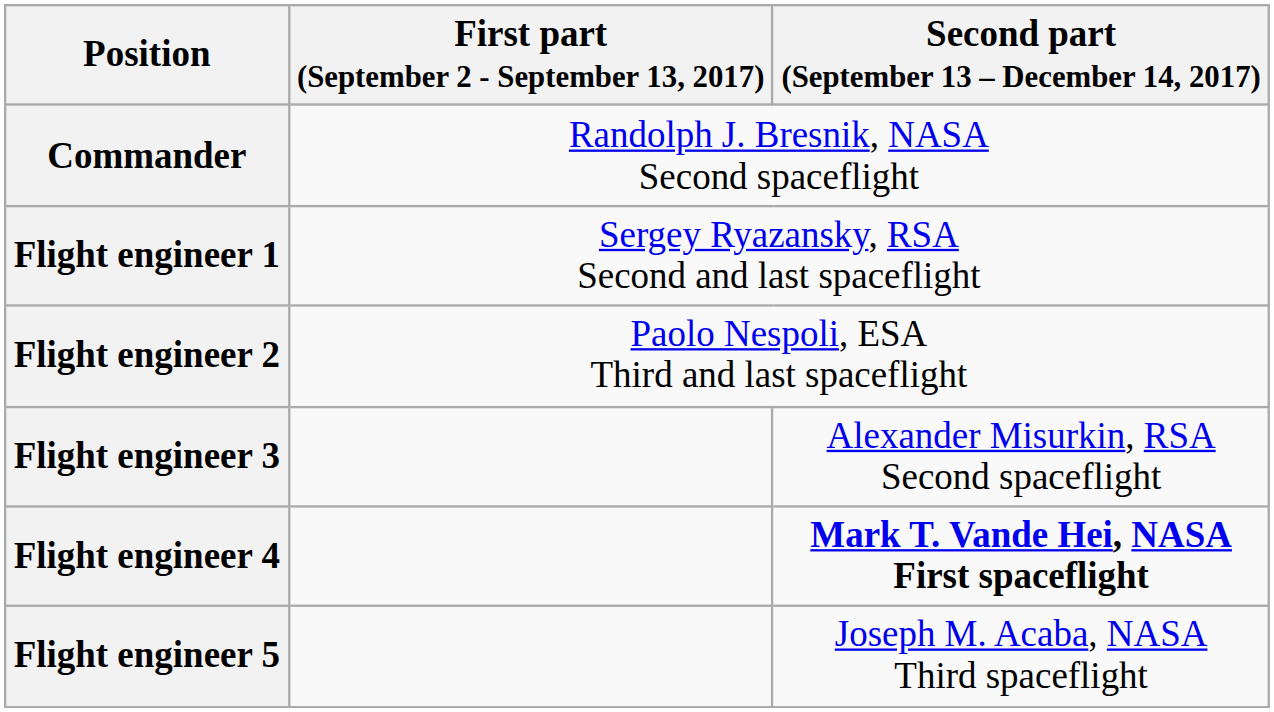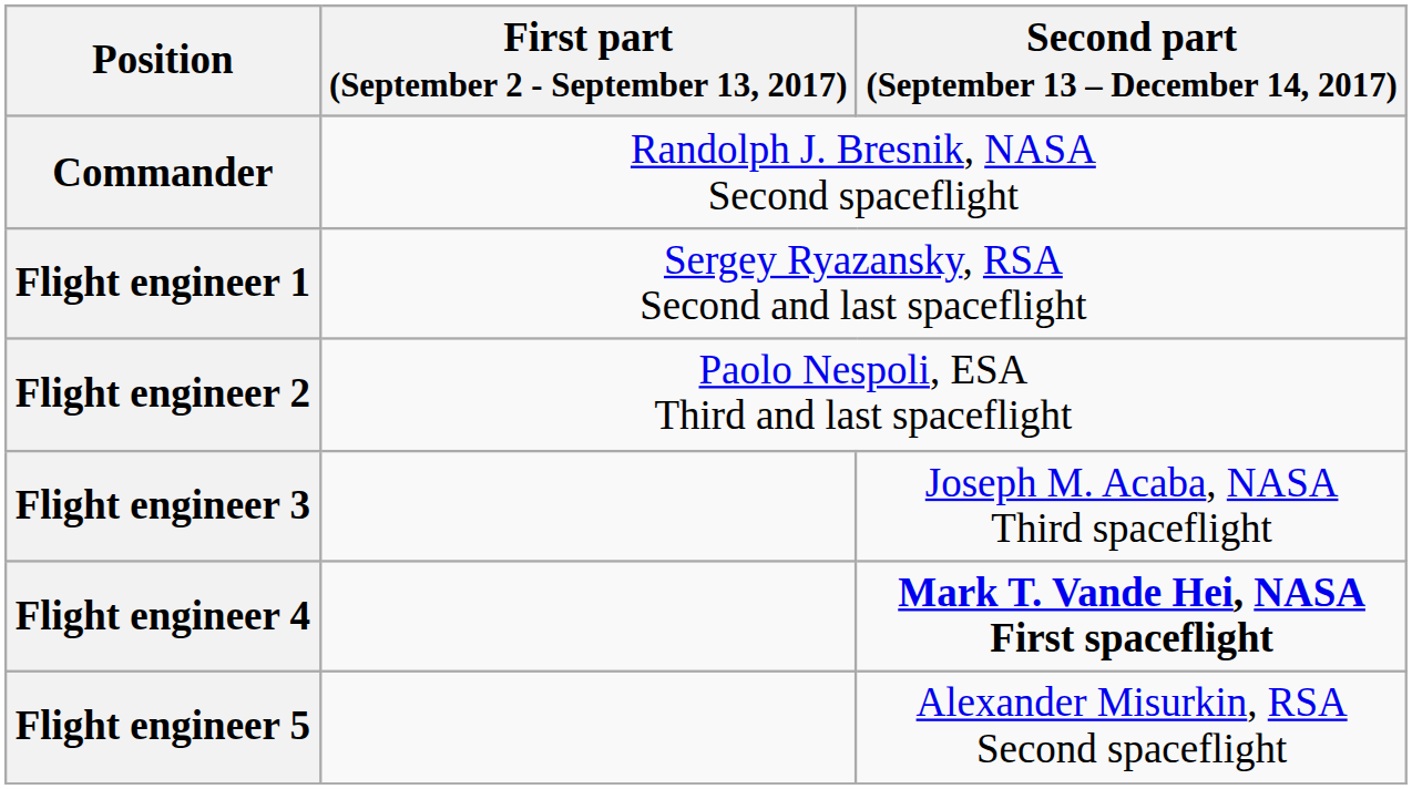 <table class="wikitable">
 <tr>
 <th>Position</th>
 <th>First part<br><small>(September 2 - September 13, 2017)</small></th>
 <th>Second part<br><small>(September 13 – December 14, 2017)</small></th>
 </tr>
 <tr>
 <th>Commander</th>
 <td colspan=2 align=center> <a href='#'>Randolph J. Bresnik</a>, <a href='#'>NASA</a><br>Second spaceflight</td>
 </tr>
 <tr>
 <th>Flight engineer 1</th>
 <td colspan=2 align=center> <a href='#'>Sergey Ryazansky</a>, <a href='#'>RSA</a><br>Second and last spaceflight</td>
 </tr>
 <tr>
 <th>Flight engineer 2</th>
 <td colspan=2 align=center> <a href='#'>Paolo Nespoli</a>, ESA<br>Third and last spaceflight</td>
 </tr>
 <tr>
 <th>Flight engineer 3</th>
 <td></td>
-<td align=center> <a href='#'>Alexander Misurkin</a>, <a href='#'>RSA</a><br>Second spaceflight</td>
+<td align=center> <a href='#'>Joseph M. Acaba</a>, <a href='#'>NASA</a><br>Third spaceflight</td>
 </tr>
 <tr>
 <th>Flight engineer 4</th>
 <td></td>
 <td align=center><strong> <a href='#'>Mark T. Vande Hei</a>, <a href='#'>NASA</a><br>First spaceflight</strong></td>
 </tr>
 <tr>
 <th>Flight engineer 5</th>
 <td></td>
-<td align=center> <a href='#'>Joseph M. Acaba</a>, <a href='#'>NASA</a><br>Third spaceflight</td>
+<td align=center> <a href='#'>Alexander Misurkin</a>, <a href='#'>RSA</a><br>Second spaceflight</td>
 </tr>
 <tr>
 </tr>
 </table>
